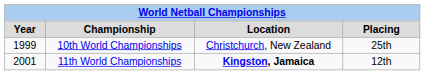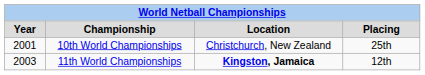 <table class=wikitable style="text-align:center; font-size:90%">
 <tr>
 <th colspan=4 style=background:#ABCDEF><a href='#'>World Netball Championships</a></th>
 </tr>
 <tr>
 <th width=50  style=background:gainsboro>Year</th>
 <th width=200 style=background:gainsboro>Championship</th>
 <th width=200 style=background:gainsboro>Location</th>
 <th width=100 style=background:gainsboro>Placing</th>
 </tr>
 <tr>
-<td>1999</td>
+<td>2001</td>
 <td><a href='#'>10th World Championships</a></td>
 <td><a href='#'>Christchurch</a>, New Zealand</td>
 <td>25th</td>
 </tr>
 <tr>
-<td>2001</td>
+<td>2003</td>
 <td><a href='#'>11th World Championships</a></td>
 <td><strong><a href='#'>Kingston</a>, Jamaica</strong></td>
 <td>12th</td>
 </tr>
 </table>
